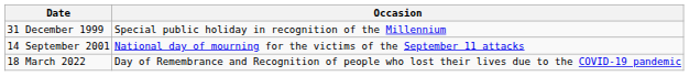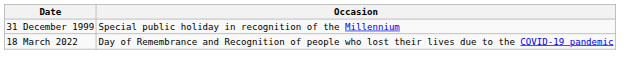 <table class="wikitable">
 <tr>
 <th>Date</th>
 <th>Occasion</th>
 </tr>
 <tr>
 <td>31 December 1999</td>
 <td>Special public holiday in recognition of the <a href='#'>Millennium</a></td>
 </tr>
 <tr>
-<td>14 September 2001</td>
-<td><a href='#'>National day of mourning</a> for the victims of the <a href='#'>September 11 attacks</a></td>
-</tr>
-<tr>
 <td>18 March 2022</td>
 <td>Day of Remembrance and Recognition of people who lost their lives due to the <a href='#'>COVID-19 pandemic</a></td>
 </tr>
 </table>
